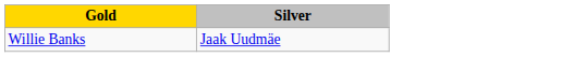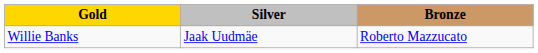 <table class="wikitable" style="text-align:left">
 <tr align="center">
 <td width=200 bgcolor=gold><strong>Gold</strong></td>
 <td width=200 bgcolor=silver><strong>Silver</strong></td>
+<td width=200 bgcolor=CC9966><strong>Bronze</strong></td>
 </tr>
 <tr>
 <td><a href='#'>Willie Banks</a><br><em></em></td>
 <td><a href='#'>Jaak Uudmäe</a><br><em></em></td>
+<td><a href='#'>Roberto Mazzucato</a><br><em></em></td>
 </tr>
 </table>
